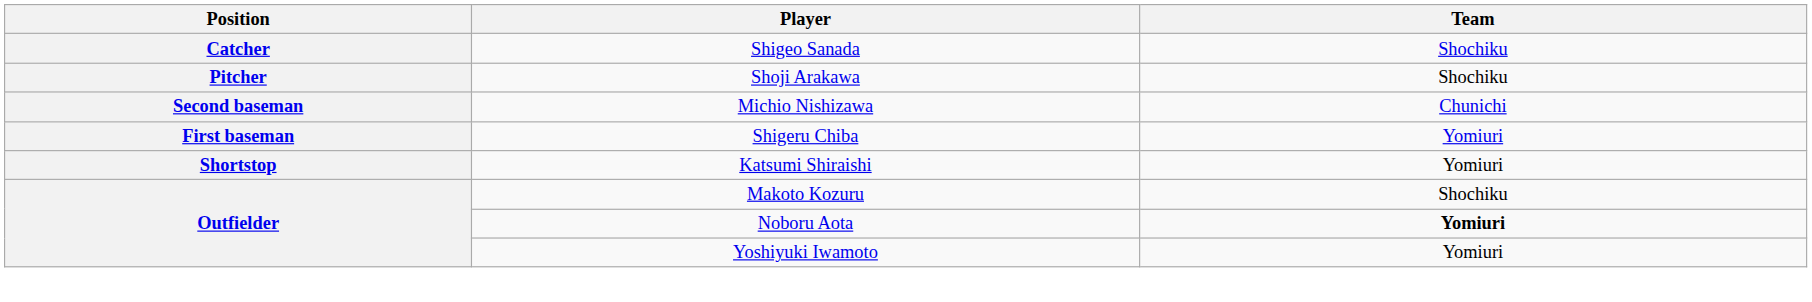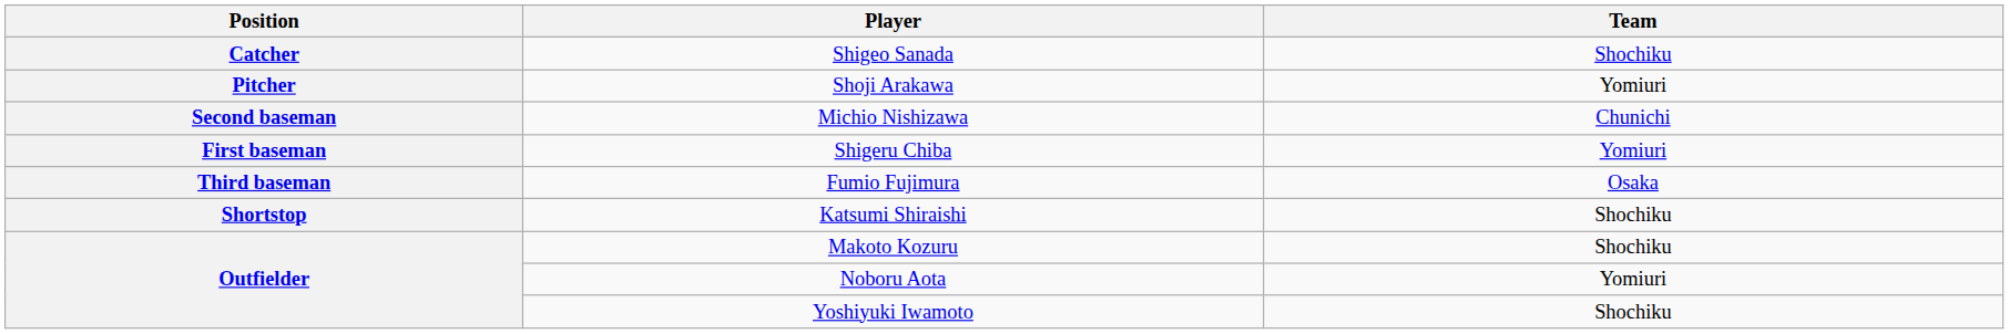 <table class="wikitable" style="text-align:center;">
 <tr>
 <th scope="col" width="7%">Position</th>
 <th scope="col" width="10%">Player</th>
 <th scope="col" width="10%">Team</th>
 </tr>
 <tr>
 <th scope="row" style="text-align:center;"><a href='#'>Catcher</a></th>
 <td><a href='#'>Shigeo Sanada</a></td>
 <td><a href='#'>Shochiku</a></td>
 </tr>
 <tr>
 <th scope="row" style="text-align:center;"><a href='#'>Pitcher</a></th>
 <td><a href='#'>Shoji Arakawa</a></td>
-<td>Shochiku</td>
+<td>Yomiuri</td>
 </tr>
 <tr>
 <th scope="row" style="text-align:center;"><a href='#'>Second baseman</a></th>
 <td><a href='#'>Michio Nishizawa</a></td>
 <td><a href='#'>Chunichi</a></td>
 </tr>
 <tr>
 <th scope="row" style="text-align:center;"><a href='#'>First baseman</a></th>
 <td><a href='#'>Shigeru Chiba</a></td>
 <td><a href='#'>Yomiuri</a></td>
 </tr>
 <tr>
+<th scope="row" style="text-align:center;"><a href='#'>Third baseman</a></th>
+<td><a href='#'>Fumio Fujimura</a></td>
+<td><a href='#'>Osaka</a></td>
+</tr>
+<tr>
 <th scope="row" style="text-align:center;"><a href='#'>Shortstop</a></th>
 <td><a href='#'>Katsumi Shiraishi</a></td>
-<td>Yomiuri</td>
+<td>Shochiku</td>
 </tr>
 <tr>
 <th scope="row" style="text-align:center;" rowspan=3><a href='#'>Outfielder</a></th>
 <td><a href='#'>Makoto Kozuru</a></td>
 <td>Shochiku</td>
 </tr>
 <tr>
 <td><a href='#'>Noboru Aota</a></td>
-<td><strong>Yomiuri</strong></td>
+<td>Yomiuri</td>
 </tr>
 <tr>
 <td><a href='#'>Yoshiyuki Iwamoto</a></td>
-<td>Yomiuri</td>
+<td>Shochiku</td>
 </tr>
 </table>
